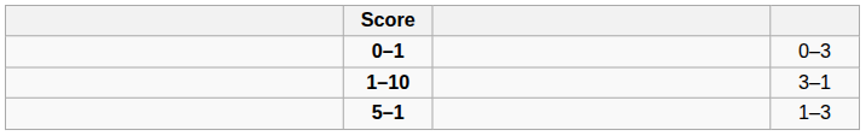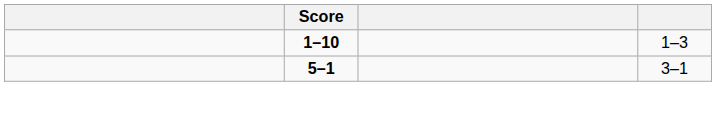 <table class="wikitable" style="text-align: center; ">
 <tr>
 <th align="right" width="270"></th>
 <th width="65">Score</th>
 <th align="left" width="270"></th>
 <th width="65"></th>
 </tr>
 <tr>
 <td align="left"></td>
-<td><strong>0–1</strong></td>
-<td align="left"><strong></strong></td>
-<td>0–3 <strong></strong></td>
-</tr>
-<tr>
-<td align="left"></td>
 <td><strong>1–10</strong></td>
 <td align="left"><strong></strong></td>
-<td>3–1 <strong></strong></td>
+<td>1–3 <strong></strong></td>
 </tr>
 <tr>
 <td align="left"><strong></strong></td>
 <td><strong>5–1</strong></td>
 <td align="left"></td>
-<td>1–3 <strong></strong></td>
+<td>3–1 <strong></strong></td>
 </tr>
 </table>
